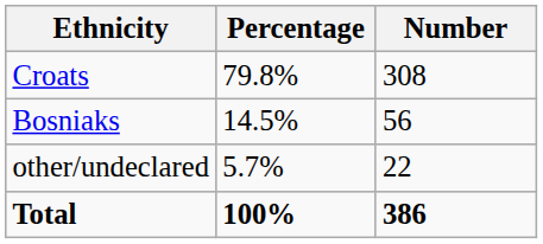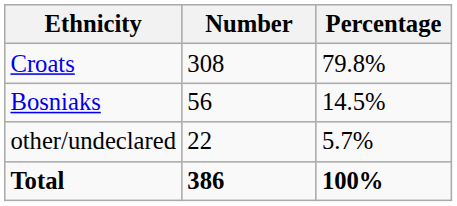 <table class="wikitable">
 <tr>
 <th width="100px">Ethnicity</th>
+<th width="80px">Number</th>
 <th width="80px">Percentage</th>
-<th width="80px">Number</th>
 </tr>
 <tr>
 <td><a href='#'>Croats</a></td>
+<td>308</td>
 <td>79.8%</td>
-<td>308</td>
 </tr>
 <tr>
 <td><a href='#'>Bosniaks</a></td>
+<td>56</td>
 <td>14.5%</td>
-<td>56</td>
 </tr>
 <tr>
 <td>other/undeclared</td>
+<td>22</td>
 <td>5.7%</td>
-<td>22</td>
 </tr>
 <tr>
 <td><strong>Total</strong></td>
+<td><strong>386</strong></td>
 <td><strong>100%</strong></td>
-<td><strong>386</strong></td>
 </tr>
 </table>
